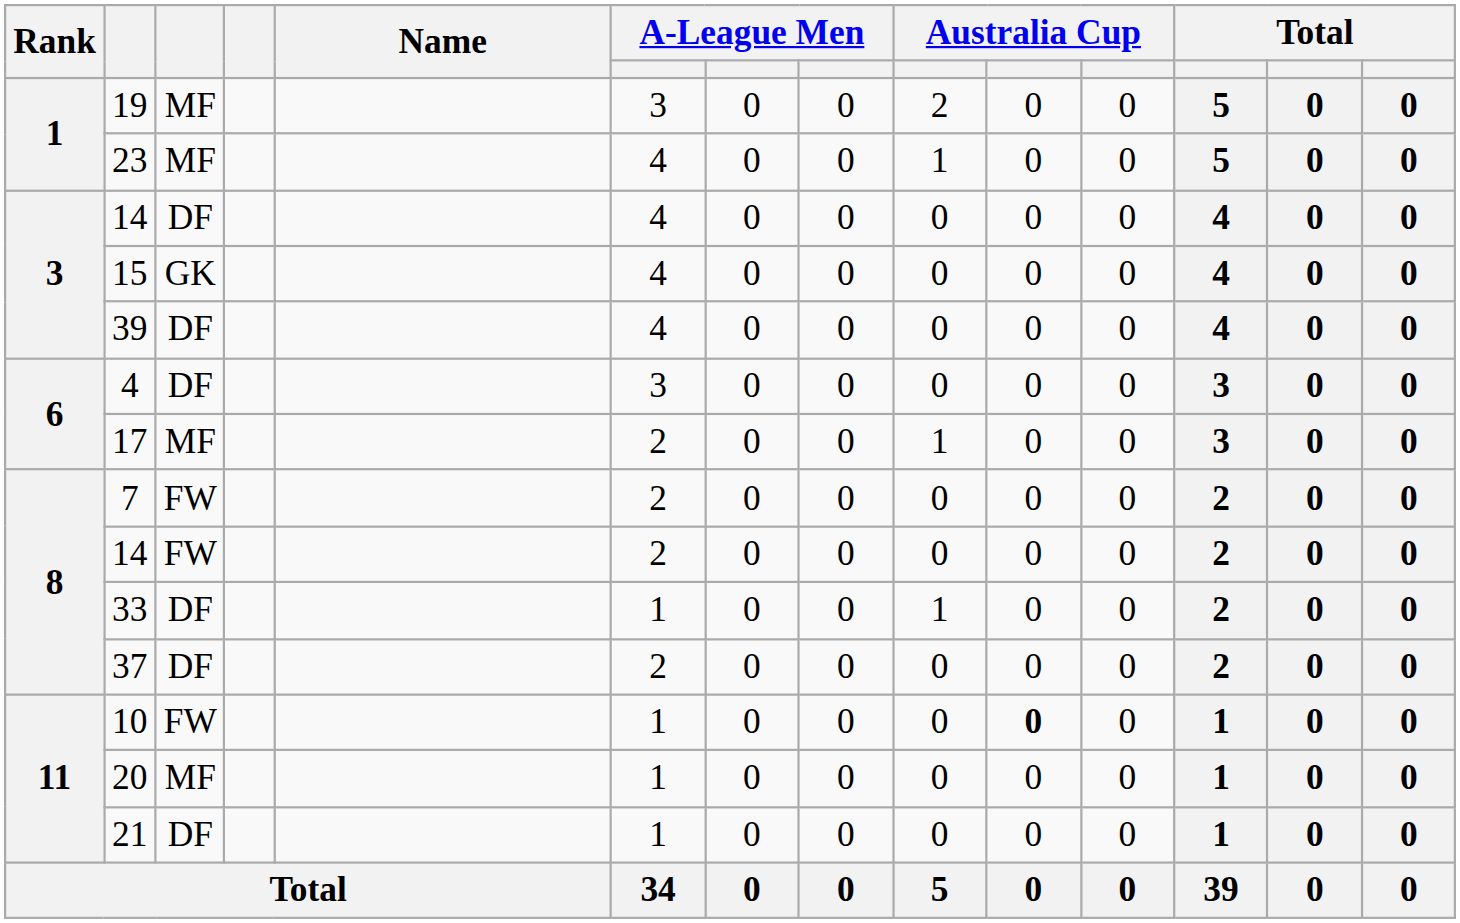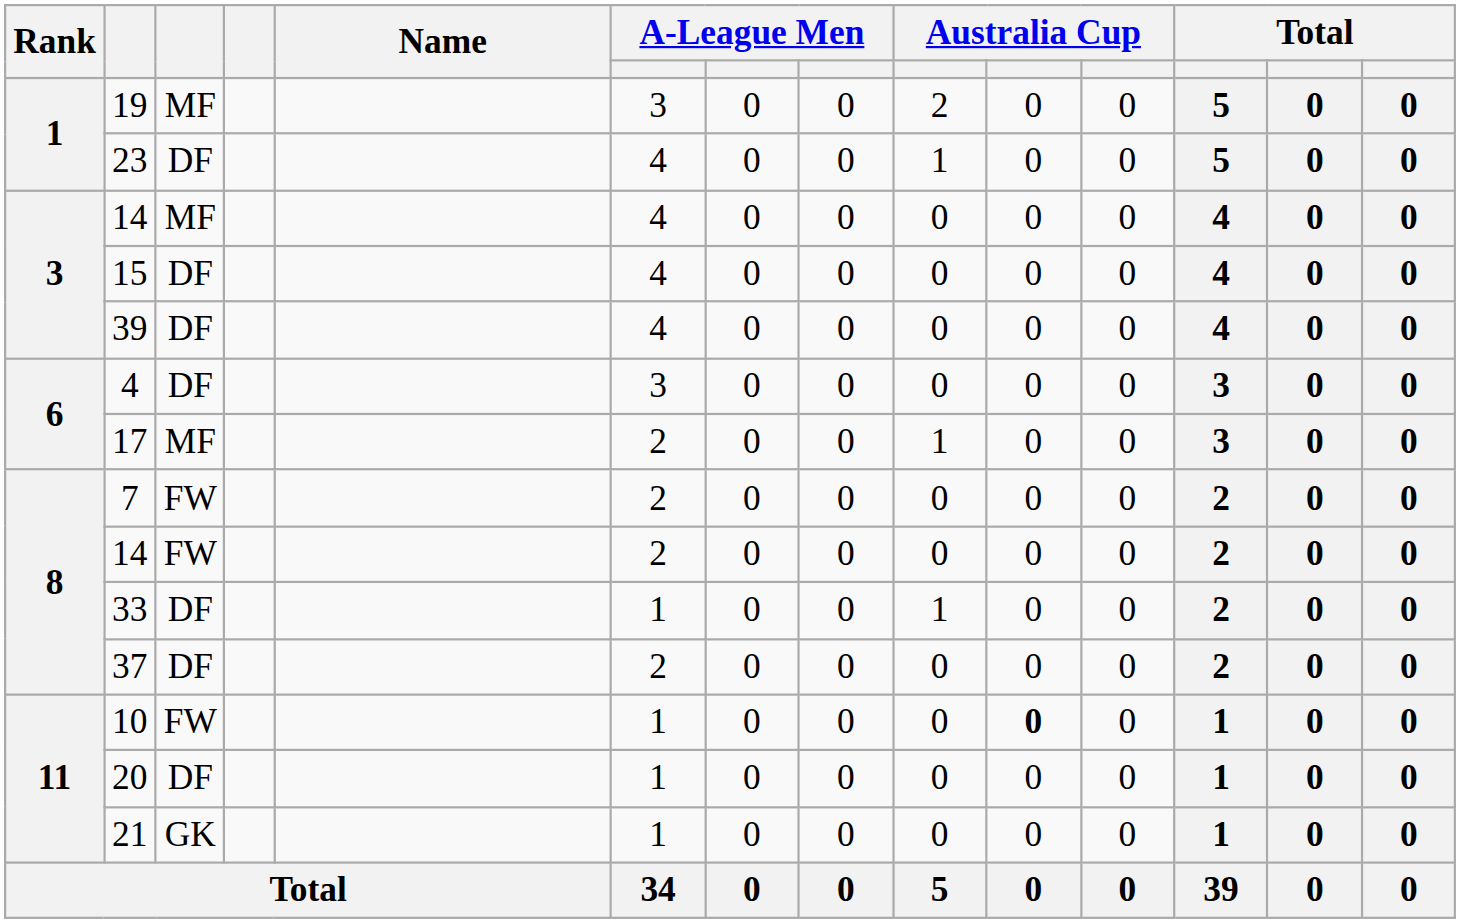 <table class="wikitable sortable" style="text-align:center;">
 <tr>
 <th rowspan="2" width="15">Rank</th>
 <th rowspan="2" width="15"></th>
 <th rowspan="2" width="15"></th>
 <th rowspan="2" width="15"></th>
 <th rowspan="2" width="145">Name</th>
 <th colspan="3" width="120"><a href='#'>A-League Men</a></th>
 <th colspan="3" width="120"><a href='#'>Australia Cup</a></th>
 <th colspan="3" width="120">Total</th>
 </tr>
 <tr>
 <th style="width:30px"></th>
 <th style="width:30px"></th>
 <th style="width:30px"></th>
 <th style="width:30px"></th>
 <th style="width:30px"></th>
 <th style="width:30px"></th>
 <th style="width:30px"></th>
 <th style="width:30px"></th>
 <th style="width:30px"></th>
 </tr>
 <tr>
 <th rowspan="2">1</th>
 <td>19</td>
 <td>MF</td>
 <td></td>
 <td align="left"><br></td>
 <td>3</td>
 <td>0</td>
 <td>0<br></td>
 <td>2</td>
 <td>0</td>
 <td>0<br></td>
 <th>5</th>
 <th>0</th>
 <th>0</th>
 </tr>
 <tr>
 <td>23</td>
-<td>MF</td>
+<td>DF</td>
 <td></td>
 <td align="left"><br></td>
 <td>4</td>
 <td>0</td>
 <td>0<br></td>
 <td>1</td>
 <td>0</td>
 <td>0<br></td>
 <th>5</th>
 <th>0</th>
 <th>0</th>
 </tr>
 <tr>
 <th rowspan="3">3</th>
 <td>14</td>
-<td>DF</td>
+<td>MF</td>
 <td></td>
 <td align="left"><br></td>
 <td>4</td>
 <td>0</td>
 <td>0<br></td>
 <td>0</td>
 <td>0</td>
 <td>0<br></td>
 <th>4</th>
 <th>0</th>
 <th>0</th>
 </tr>
 <tr>
 <td>15</td>
-<td>GK</td>
+<td>DF</td>
 <td></td>
 <td align="left"><br></td>
 <td>4</td>
 <td>0</td>
 <td>0<br></td>
 <td>0</td>
 <td>0</td>
 <td>0<br></td>
 <th>4</th>
 <th>0</th>
 <th>0</th>
 </tr>
 <tr>
 <td>39</td>
 <td>DF</td>
 <td></td>
 <td align="left"><br></td>
 <td>4</td>
 <td>0</td>
 <td>0<br></td>
 <td>0</td>
 <td>0</td>
 <td>0<br></td>
 <th>4</th>
 <th>0</th>
 <th>0</th>
 </tr>
 <tr>
 <th rowspan="2">6</th>
 <td>4</td>
 <td>DF</td>
 <td></td>
 <td align="left"><br></td>
 <td>3</td>
 <td>0</td>
 <td>0<br></td>
 <td>0</td>
 <td>0</td>
 <td>0<br></td>
 <th>3</th>
 <th>0</th>
 <th>0</th>
 </tr>
 <tr>
 <td>17</td>
 <td>MF</td>
 <td></td>
 <td align="left"><br></td>
 <td>2</td>
 <td>0</td>
 <td>0<br></td>
 <td>1</td>
 <td>0</td>
 <td>0<br></td>
 <th>3</th>
 <th>0</th>
 <th>0</th>
 </tr>
 <tr>
 <th rowspan="4">8</th>
 <td>7</td>
 <td>FW</td>
 <td></td>
 <td align="left"><br></td>
 <td>2</td>
 <td>0</td>
 <td>0<br></td>
 <td>0</td>
 <td>0</td>
 <td>0<br></td>
 <th>2</th>
 <th>0</th>
 <th>0</th>
 </tr>
 <tr>
 <td>14</td>
 <td>FW</td>
 <td></td>
 <td align="left"><br></td>
 <td>2</td>
 <td>0</td>
 <td>0<br></td>
 <td>0</td>
 <td>0</td>
 <td>0<br></td>
 <th>2</th>
 <th>0</th>
 <th>0</th>
 </tr>
 <tr>
 <td>33</td>
 <td>DF</td>
 <td></td>
 <td align="left"><br></td>
 <td>1</td>
 <td>0</td>
 <td>0<br></td>
 <td>1</td>
 <td>0</td>
 <td>0<br></td>
 <th>2</th>
 <th>0</th>
 <th>0</th>
 </tr>
 <tr>
 <td>37</td>
 <td>DF</td>
 <td></td>
 <td align="left"><br></td>
 <td>2</td>
 <td>0</td>
 <td>0<br></td>
 <td>0</td>
 <td>0</td>
 <td>0<br></td>
 <th>2</th>
 <th>0</th>
 <th>0</th>
 </tr>
 <tr>
 <th rowspan="3">11</th>
 <td>10</td>
 <td>FW</td>
 <td></td>
 <td align="left"><br></td>
 <td>1</td>
 <td>0</td>
 <td>0<br></td>
 <td>0</td>
 <td><strong>0</strong></td>
 <td>0<br></td>
 <th>1</th>
 <th>0</th>
 <th>0</th>
 </tr>
 <tr>
 <td>20</td>
-<td>MF</td>
+<td>DF</td>
 <td></td>
 <td align="left"><br></td>
 <td>1</td>
 <td>0</td>
 <td>0<br></td>
 <td>0</td>
 <td>0</td>
 <td>0<br></td>
 <th>1</th>
 <th>0</th>
 <th>0</th>
 </tr>
 <tr>
 <td>21</td>
-<td>DF</td>
+<td>GK</td>
 <td></td>
 <td align="left"><br></td>
 <td>1</td>
 <td>0</td>
 <td>0<br></td>
 <td>0</td>
 <td>0</td>
 <td>0<br></td>
 <th>1</th>
 <th>0</th>
 <th>0</th>
 </tr>
 <tr>
 <th colspan="5">Total<br></th>
 <th>34</th>
 <th>0</th>
 <th>0<br></th>
 <th>5</th>
 <th>0</th>
 <th>0<br></th>
 <th>39</th>
 <th>0</th>
 <th>0</th>
 </tr>
 </table>
